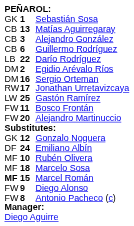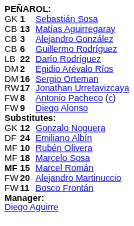 <table cellspacing="0" cellpadding="0" style="font-size:90%; margin:auto;">
 <tr>
 <td colspan="4"><strong>PEÑAROL:</strong></td>
 </tr>
 <tr>
 <th width=25></th>
 <th width=25></th>
 </tr>
 <tr>
 <td>GK</td>
 <td><strong>1</strong></td>
 <td> <a href='#'>Sebastián Sosa</a></td>
 </tr>
 <tr>
 <td>CB</td>
 <td><strong>13</strong></td>
 <td> <a href='#'>Matías Aguirregaray</a></td>
 </tr>
 <tr>
 <td>CB</td>
 <td><strong>3</strong></td>
 <td> <a href='#'>Alejandro González</a></td>
 <td></td>
 </tr>
 <tr>
 <td>CB</td>
 <td><strong>6</strong></td>
 <td> <a href='#'>Guillermo Rodríguez</a></td>
 </tr>
 <tr>
 <td>LB</td>
 <td><strong>22</strong></td>
 <td> <a href='#'>Darío Rodríguez</a></td>
 <td></td>
 </tr>
 <tr>
 <td>DM</td>
 <td><strong>2</strong></td>
 <td> <a href='#'>Egidio Arévalo Ríos</a></td>
 </tr>
 <tr>
 <td>DM</td>
 <td><strong>16</strong></td>
 <td> <a href='#'>Sergio Orteman</a></td>
 </tr>
 <tr>
 <td>RW</td>
 <td><strong>17</strong></td>
 <td> <a href='#'>Jonathan Urretavizcaya</a></td>
 <td></td>
 </tr>
 <tr>
-<td>LW</td>
-<td><strong>25</strong></td>
-<td> <a href='#'>Gastón Ramírez</a></td>
+<td>FW</td>
+<td><strong>8</strong></td>
+<td> <a href='#'>Antonio Pacheco</a> (<a href='#'>c</a>)</td>
 <td></td>
 <td></td>
 </tr>
 <tr>
 <td>FW</td>
-<td><strong>11</strong></td>
-<td> <a href='#'>Bosco Frontán</a></td>
-<td></td>
-<td></td>
-</tr>
-<tr>
-<td>FW</td>
-<td><strong>20</strong></td>
-<td> <a href='#'>Alejandro Martinuccio</a></td>
+<td><strong>9</strong></td>
+<td> <a href='#'>Diego Alonso</a></td>
 <td></td>
 <td></td>
 </tr>
 <tr>
 <td colspan=3><strong>Substitutes:</strong></td>
 </tr>
 <tr>
 <td>GK</td>
 <td><strong>12</strong></td>
 <td> <a href='#'>Gonzalo Noguera</a></td>
 </tr>
 <tr>
 <td>DF</td>
 <td><strong>24</strong></td>
 <td> <a href='#'>Emiliano Albín</a></td>
 </tr>
 <tr>
 <td>MF</td>
 <td><strong>10</strong></td>
 <td> <a href='#'>Rubén Olivera</a></td>
 <td></td>
 <td></td>
 </tr>
 <tr>
 <td>MF</td>
 <td><strong>18</strong></td>
 <td> <a href='#'>Marcelo Sosa</a></td>
 </tr>
 <tr>
 <td><strong>MF</strong></td>
 <td><strong>15</strong></td>
 <td> <a href='#'>Marcel Román</a></td>
 </tr>
 <tr>
 <td>FW</td>
-<td><strong>9</strong></td>
-<td> <a href='#'>Diego Alonso</a></td>
+<td><strong>20</strong></td>
+<td> <a href='#'>Alejandro Martinuccio</a></td>
 <td></td>
 <td></td>
 </tr>
 <tr>
 <td>FW</td>
-<td><strong>8</strong></td>
-<td> <a href='#'>Antonio Pacheco</a> (<a href='#'>c</a>)</td>
+<td><strong>11</strong></td>
+<td> <a href='#'>Bosco Frontán</a></td>
 <td></td>
 <td></td>
 </tr>
 <tr>
 <td colspan=3><strong>Manager:</strong></td>
 </tr>
 <tr>
 <td colspan=4> <a href='#'>Diego Aguirre</a></td>
 </tr>
 </table>
